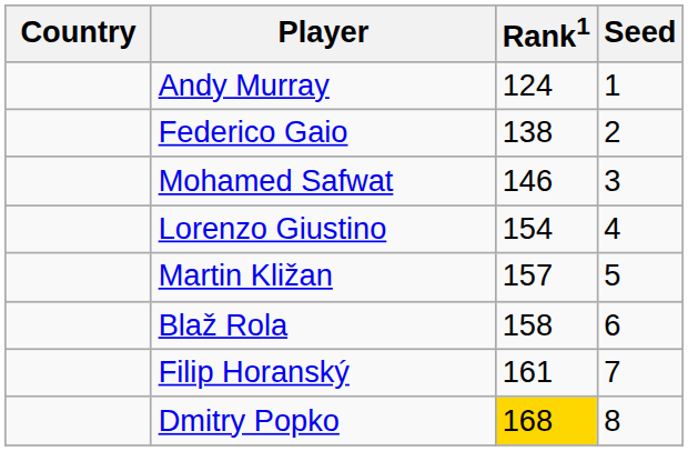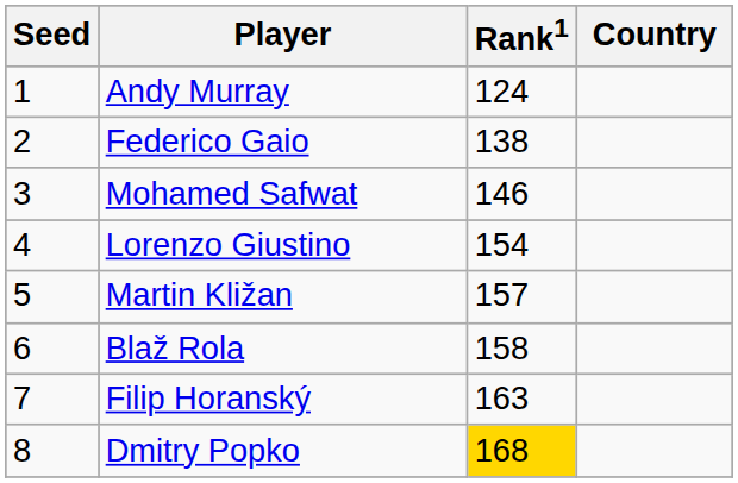 <table class="sortable wikitable">
 <tr>
-<th width="70">Country</th>
+<th>Seed</th>
 <th width="175">Player</th>
 <th>Rank<sup>1</sup></th>
-<th>Seed</th>
+<th width="70">Country</th>
 </tr>
 <tr>
-<td></td>
+<td>1</td>
 <td><a href='#'>Andy Murray</a></td>
 <td>124</td>
-<td>1</td>
+<td></td>
 </tr>
 <tr>
-<td></td>
+<td>2</td>
 <td><a href='#'>Federico Gaio</a></td>
 <td>138</td>
-<td>2</td>
+<td></td>
 </tr>
 <tr>
-<td></td>
+<td>3</td>
 <td><a href='#'>Mohamed Safwat</a></td>
 <td>146</td>
-<td>3</td>
+<td></td>
 </tr>
 <tr>
-<td></td>
+<td>4</td>
 <td><a href='#'>Lorenzo Giustino</a></td>
 <td>154</td>
-<td>4</td>
+<td></td>
 </tr>
 <tr>
-<td></td>
+<td>5</td>
 <td><a href='#'>Martin Kližan</a></td>
 <td>157</td>
-<td>5</td>
+<td></td>
 </tr>
 <tr>
-<td></td>
+<td>6</td>
 <td><a href='#'>Blaž Rola</a></td>
 <td>158</td>
-<td>6</td>
+<td></td>
 </tr>
 <tr>
+<td>7</td>
+<td><a href='#'>Filip Horanský</a></td>
+<td>163</td>
 <td></td>
-<td><a href='#'>Filip Horanský</a></td>
-<td>161</td>
-<td>7</td>
 </tr>
 <tr>
-<td></td>
+<td>8</td>
 <td><a href='#'>Dmitry Popko</a></td>
 <td style="background: gold;">168</td>
-<td>8</td>
+<td></td>
 </tr>
 </table>
